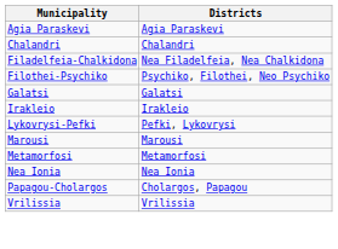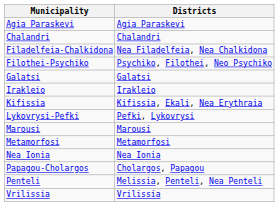 <table class="wikitable sortable">
 <tr>
 <th>Municipality</th>
 <th>Districts</th>
 </tr>
 <tr>
 <td><a href='#'>Agia Paraskevi</a></td>
 <td><a href='#'>Agia Paraskevi</a></td>
 </tr>
 <tr>
 <td><a href='#'>Chalandri</a></td>
 <td><a href='#'>Chalandri</a></td>
 </tr>
 <tr>
 <td><a href='#'>Filadelfeia-Chalkidona</a></td>
 <td><a href='#'>Nea Filadelfeia</a>, <a href='#'>Nea Chalkidona</a></td>
 </tr>
 <tr>
 <td><a href='#'>Filothei-Psychiko</a></td>
 <td><a href='#'>Psychiko</a>, <a href='#'>Filothei</a>, <a href='#'>Neo Psychiko</a></td>
 </tr>
 <tr>
 <td><a href='#'>Galatsi</a></td>
 <td><a href='#'>Galatsi</a></td>
 </tr>
 <tr>
 <td><a href='#'>Irakleio</a></td>
 <td><a href='#'>Irakleio</a></td>
 </tr>
 <tr>
+<td><a href='#'>Kifissia</a></td>
+<td><a href='#'>Kifissia</a>, <a href='#'>Ekali</a>, <a href='#'>Nea Erythraia</a></td>
+</tr>
+<tr>
 <td><a href='#'>Lykovrysi-Pefki</a></td>
 <td><a href='#'>Pefki</a>, <a href='#'>Lykovrysi</a></td>
 </tr>
 <tr>
 <td><a href='#'>Marousi</a></td>
 <td><a href='#'>Marousi</a></td>
 </tr>
 <tr>
 <td><a href='#'>Metamorfosi</a></td>
 <td><a href='#'>Metamorfosi</a></td>
 </tr>
 <tr>
 <td><a href='#'>Nea Ionia</a></td>
 <td><a href='#'>Nea Ionia</a></td>
 </tr>
 <tr>
 <td><a href='#'>Papagou-Cholargos</a></td>
 <td><a href='#'>Cholargos</a>, <a href='#'>Papagou</a></td>
 </tr>
 <tr>
+<td><a href='#'>Penteli</a></td>
+<td><a href='#'>Melissia</a>, <a href='#'>Penteli</a>, <a href='#'>Nea Penteli</a></td>
+</tr>
+<tr>
 <td><a href='#'>Vrilissia</a></td>
 <td><a href='#'>Vrilissia</a></td>
 </tr>
 </table>
